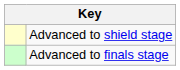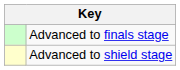 <table class="wikitable" style="text-align: center;">
 <tr>
 <th colspan=2>Key</th>
 </tr>
 <tr>
+<td style="background:#cfc; width:20px;"></td>
+<td align=left>Advanced to <a href='#'>finals stage</a></td>
+</tr>
+<tr>
 <td style="background:#ffc; width:20px;"></td>
 <td align=left>Advanced to <a href='#'>shield stage</a></td>
 </tr>
-<tr>
-<td style="background:#cfc; width:20px;"></td>
-<td align=left>Advanced to <a href='#'>finals stage</a></td>
-</tr>
 </table>
